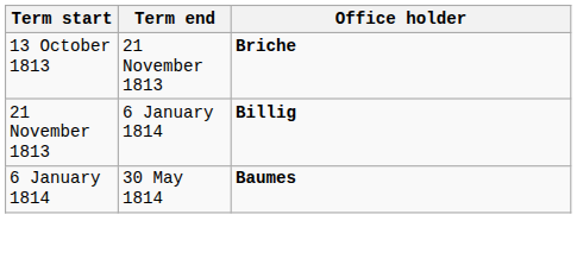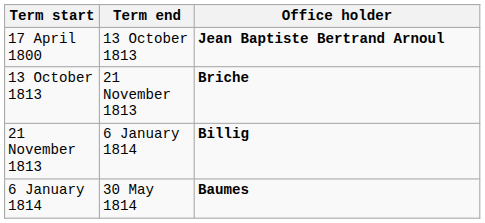 <table class="wikitable" style="width: 70%;">
 <tr>
 <th align="left" style="width: 20%;">Term start</th>
 <th align="left" style="width: 20%;">Term end</th>
 <th align="left">Office holder</th>
+</tr>
+<tr valign="top">
+<td>17 April 1800</td>
+<td>13 October 1813</td>
+<td><strong>Jean Baptiste Bertrand Arnoul</strong></td>
 </tr>
 <tr valign="top">
 <td>13 October 1813</td>
 <td>21 November 1813</td>
 <td><strong>Briche</strong></td>
 </tr>
 <tr valign="top">
 <td>21 November 1813</td>
 <td>6 January 1814</td>
 <td><strong>Billig</strong></td>
 </tr>
 <tr valign="top">
 <td>6 January 1814</td>
 <td>30 May 1814</td>
 <td><strong>Baumes</strong></td>
 </tr>
 </table>
